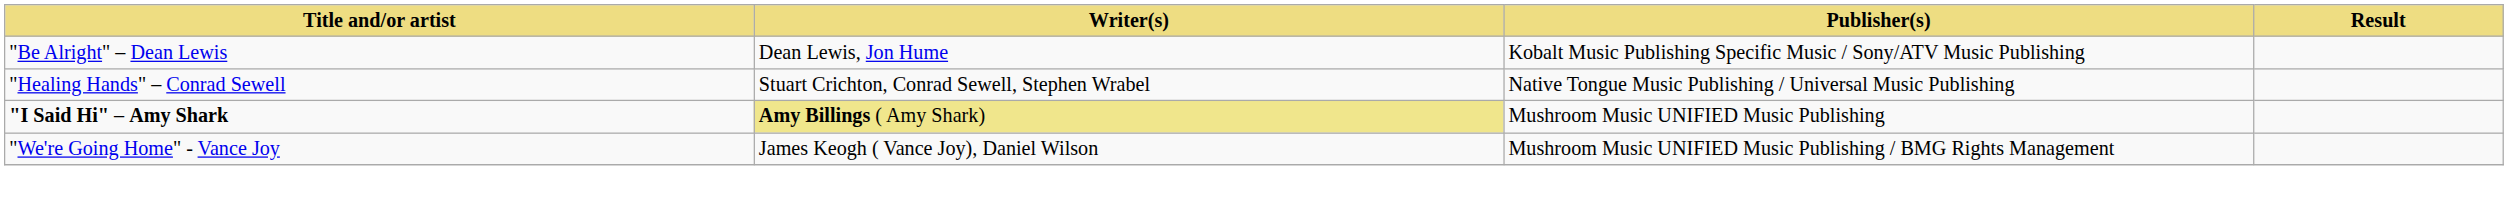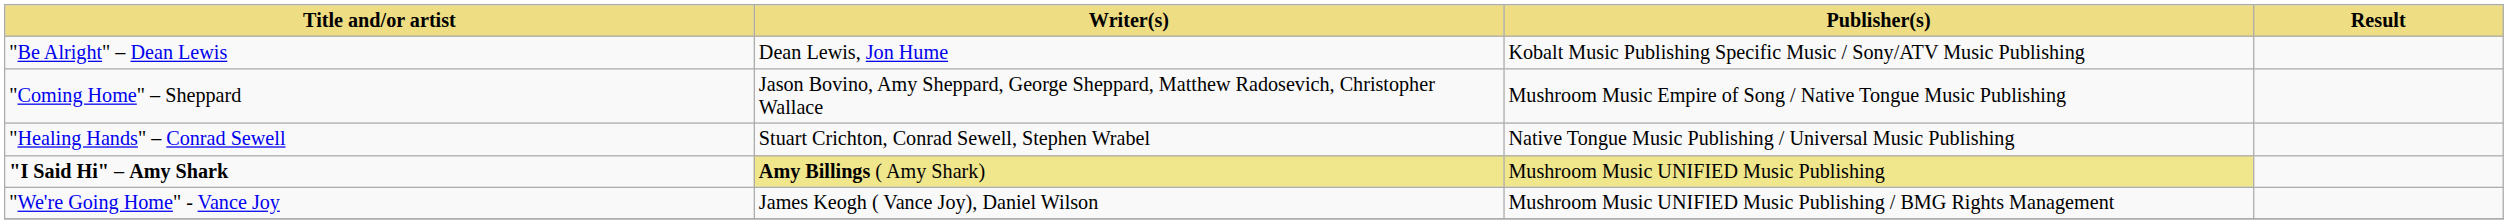 <table class="wikitable" width=100%>
 <tr>
 <th style="width:30%;background:#EEDD82;">Title and/or artist</th>
 <th style="width:30%;background:#EEDD82;">Writer(s)</th>
 <th style="width:30%;background:#EEDD82;">Publisher(s)</th>
 <th style="width:10%;background:#EEDD82;">Result</th>
 </tr>
 <tr>
 <td>"<a href='#'>Be Alright</a>" – <a href='#'>Dean Lewis</a></td>
 <td>Dean Lewis, <a href='#'>Jon Hume</a></td>
 <td>Kobalt Music Publishing  Specific Music / Sony/ATV Music Publishing</td>
 <td></td>
 </tr>
 <tr>
+<td>"<a href='#'>Coming Home</a>" – Sheppard</td>
+<td>Jason Bovino, Amy Sheppard, George Sheppard, Matthew Radosevich, Christopher Wallace</td>
+<td>Mushroom Music  Empire of Song / Native Tongue Music Publishing</td>
+<td></td>
+</tr>
+<tr>
 <td>"<a href='#'>Healing Hands</a>" – <a href='#'>Conrad Sewell</a></td>
 <td>Stuart Crichton, Conrad Sewell, Stephen Wrabel</td>
 <td>Native Tongue Music Publishing / Universal Music Publishing</td>
 <td></td>
 </tr>
 <tr>
 <td><strong>"I Said Hi"</strong> – <strong>Amy Shark</strong></td>
 <td style="background: khaki;"><strong>Amy Billings</strong> ( Amy Shark)</td>
-<td>Mushroom Music  UNIFIED Music Publishing</td>
+<td style="background: khaki;">Mushroom Music  UNIFIED Music Publishing</td>
 <td></td>
 </tr>
 <tr>
 <td>"<a href='#'>We're Going Home</a>" - <a href='#'>Vance Joy</a></td>
 <td>James Keogh ( Vance Joy), Daniel Wilson</td>
 <td>Mushroom Music  UNIFIED Music Publishing / BMG Rights Management</td>
 <td></td>
 </tr>
 <tr>
 </tr>
 </table>
